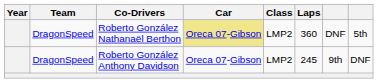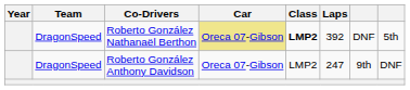 <table class="wikitable" style="text-align:center; font-size:85%">
 <tr>
 <th>Year</th>
 <th>Team</th>
 <th>Co-Drivers</th>
 <th>Car</th>
 <th>Class</th>
 <th>Laps</th>
 <th></th>
 <th></th>
 </tr>
 <tr>
 <th></th>
 <td align="left"nowrap> <a href='#'>DragonSpeed</a></td>
 <td align="left"nowrap> <a href='#'>Roberto González</a><br> <a href='#'>Nathanaël Berthon</a></td>
 <td align="left"nowrap style="background: khaki;"><a href='#'>Oreca 07</a>-<a href='#'>Gibson</a></td>
-<td>LMP2</td>
-<td>360</td>
+<td><strong>LMP2</strong></td>
+<td>392</td>
 <td>DNF</td>
 <td>5th</td>
 </tr>
 <tr>
 <th></th>
 <td align="left"nowrap> <a href='#'>DragonSpeed</a></td>
 <td align="left"nowrap> <a href='#'>Roberto González</a><br> <a href='#'>Anthony Davidson</a></td>
 <td align="left"nowrap><a href='#'>Oreca 07</a>-<a href='#'>Gibson</a></td>
 <td>LMP2</td>
-<td>245</td>
+<td>247</td>
 <td>9th</td>
 <td>DNF</td>
 </tr>
 <tr>
 <th colspan="8"></th>
 </tr>
 </table>
